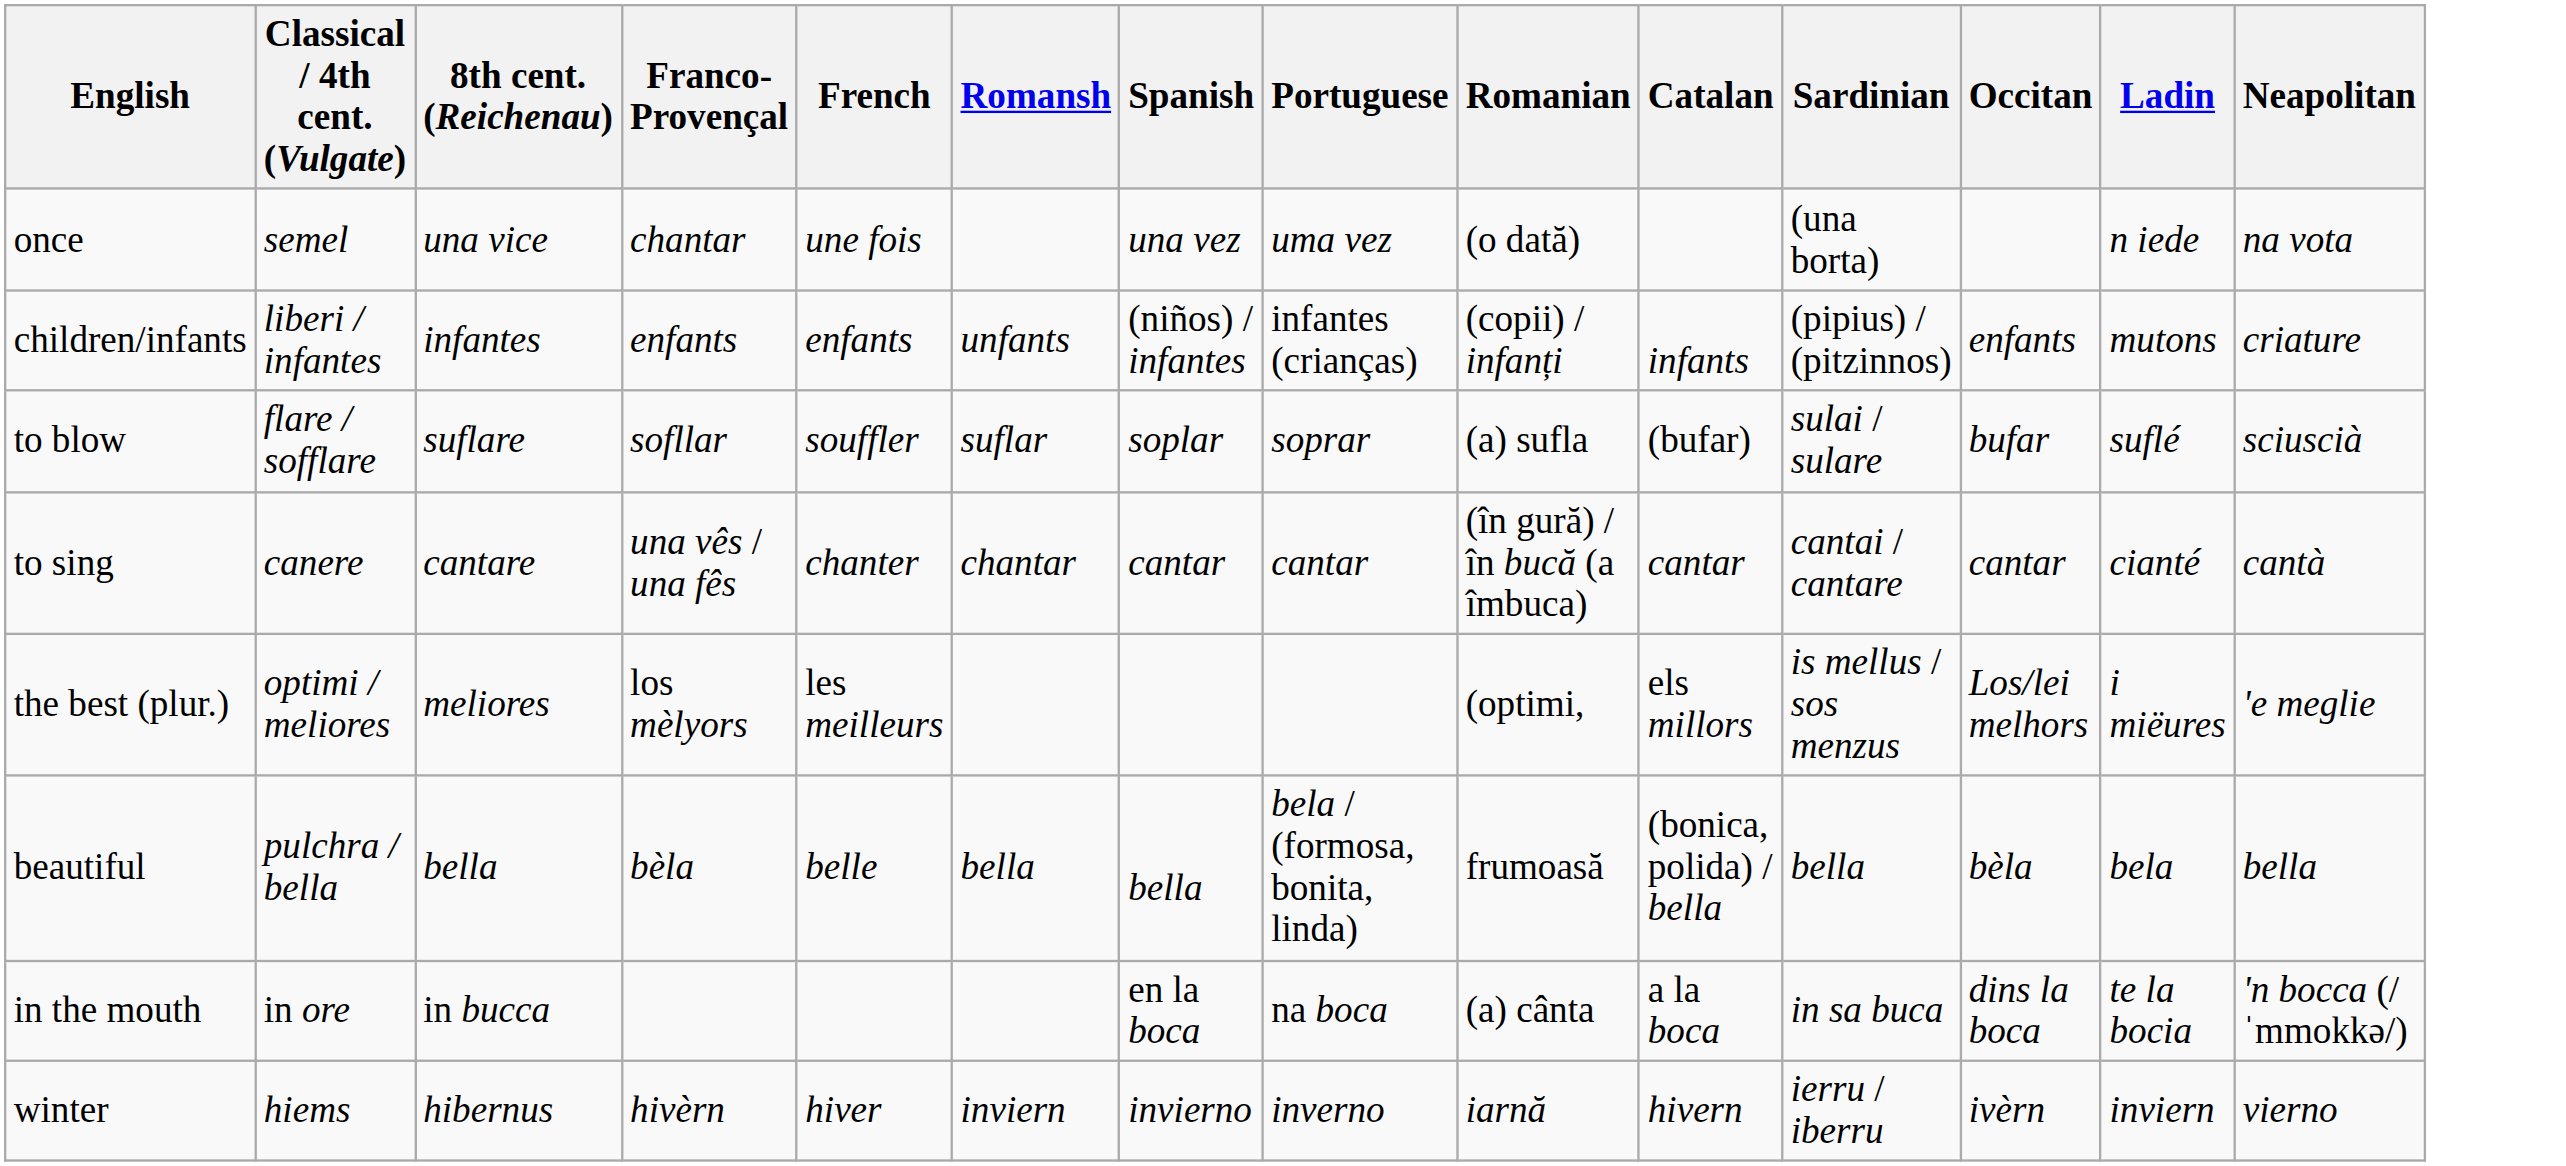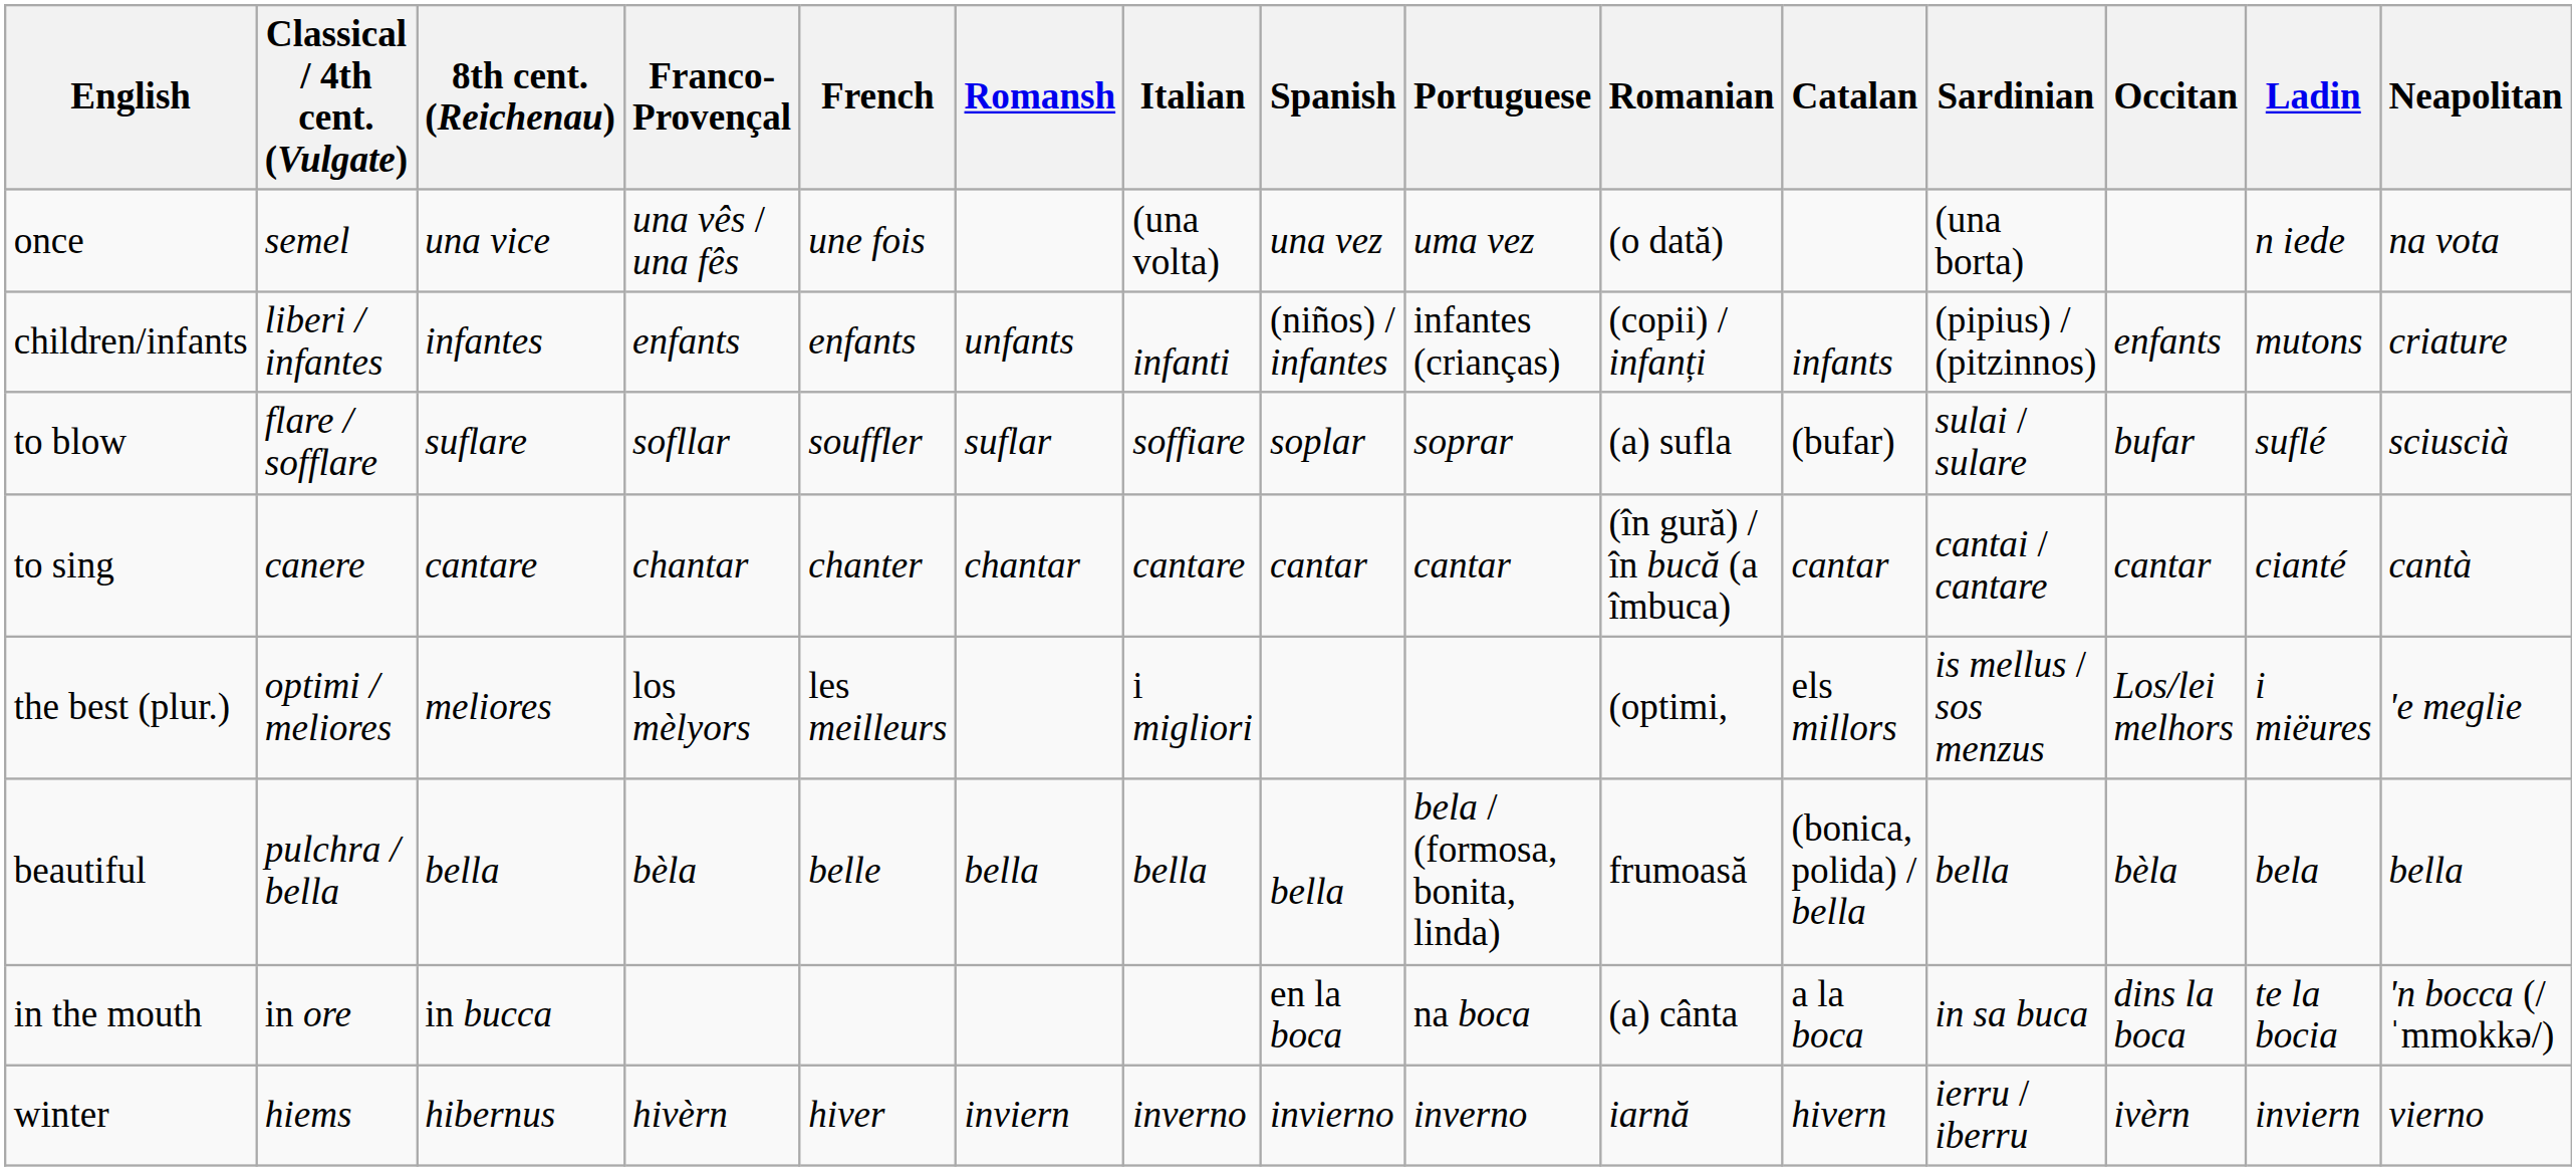 <table class="wikitable">
 <tr>
 <th>English</th>
 <th>Classical / 4th cent. <br>(<em>Vulgate</em>)</th>
 <th>8th cent. <br>(<em>Reichenau</em>)</th>
 <th>Franco-Provençal</th>
 <th>French</th>
 <th><a href='#'>Romansh</a></th>
+<th>Italian</th>
 <th>Spanish</th>
 <th>Portuguese</th>
 <th>Romanian</th>
 <th>Catalan</th>
 <th>Sardinian</th>
 <th>Occitan</th>
 <th><a href='#'>Ladin</a></th>
 <th>Neapolitan</th>
 </tr>
 <tr>
 <td>once</td>
 <td><em>semel</em></td>
 <td><em>una vice</em></td>
-<td><em>chantar</em></td>
+<td><em>una vês</em> / <em>una fês</em></td>
 <td><em>une fois</em></td>
 <td></td>
+<td>(una volta)</td>
 <td><em>una vez</em></td>
 <td><em>uma vez</em></td>
 <td>(o dată)</td>
 <td><br></td>
 <td>(una borta)</td>
 <td><br></td>
 <td><em>n iede</em></td>
 <td><em>na vota</em></td>
 </tr>
 <tr>
 <td>children/infants</td>
 <td><em>liberi / infantes</em></td>
 <td><em>infantes</em></td>
 <td><em>enfants</em></td>
 <td><em>enfants</em></td>
 <td><em>unfants</em></td>
+<td><br><em>infanti</em></td>
 <td>(niños) /<br><em>infantes</em></td>
 <td>infantes (crianças)</td>
 <td>(copii) / <em>infanți</em></td>
 <td><br> <em>infants</em></td>
 <td>(pipius) / (pitzinnos)</td>
 <td><em>enfants</em></td>
 <td><em>mutons</em></td>
 <td><em>criature</em></td>
 </tr>
 <tr>
 <td>to blow</td>
 <td><em>flare / sofflare</em></td>
 <td><em>suflare</em></td>
 <td><em>sofllar</em></td>
 <td><em>souffler</em></td>
 <td><em>suflar</em></td>
+<td><em>soffiare</em></td>
 <td><em>soplar</em></td>
 <td><em>soprar</em></td>
 <td>(a) sufla</td>
 <td>(bufar)</td>
 <td><em>sulai</em> / <em>sulare</em></td>
 <td><em>bufar</em></td>
 <td><em>suflé</em></td>
 <td><em>sciuscià</em></td>
 </tr>
 <tr>
 <td>to sing</td>
 <td><em>canere</em></td>
 <td><em>cantare</em></td>
-<td><em>una vês</em> / <em>una fês</em></td>
+<td><em>chantar</em></td>
 <td><em>chanter</em></td>
 <td><em>chantar</em></td>
+<td><em>cantare</em></td>
 <td><em>cantar</em></td>
 <td><em>cantar</em></td>
 <td>(în gură) / în <em>bucă</em> (a îmbuca)</td>
 <td><em>cantar</em></td>
 <td><em>cantai</em> / <em>cantare</em></td>
 <td><em>cantar</em></td>
 <td><em>cianté</em></td>
 <td><em>cantà</em></td>
 </tr>
 <tr>
 <td>the best (plur.)</td>
 <td><em>optimi / meliores</em></td>
 <td><em>meliores</em></td>
 <td>los <em>mèlyors</em></td>
 <td>les <em>meilleurs</em></td>
 <td></td>
+<td>i <em>migliori</em></td>
 <td></td>
 <td></td>
 <td>(optimi, <br></td>
 <td>els <em>millors</em></td>
 <td><em>is mellus</em> / <em>sos menzus</em></td>
 <td><em>Los/lei melhors</em></td>
 <td><em>i miëures</em></td>
 <td><em>'e meglie</em></td>
 </tr>
 <tr>
 <td>beautiful</td>
 <td><em>pulchra / bella</em></td>
 <td><em>bella</em></td>
 <td><em>bèla</em></td>
 <td><em>belle</em></td>
 <td><em>bella</em></td>
+<td><em>bella</em></td>
 <td><br><em>bella</em></td>
 <td><em>bela</em> /<br> (formosa, bonita, linda)</td>
 <td>frumoasă</td>
 <td>(bonica, polida) /<br><em>bella</em></td>
 <td><em>bella</em></td>
 <td><em>bèla</em></td>
 <td><em>bela</em></td>
 <td><em>bella</em></td>
 </tr>
 <tr>
 <td>in the mouth</td>
 <td>in <em>ore</em></td>
 <td>in <em>bucca</em></td>
+<td></td>
 <td></td>
 <td></td>
 <td></td>
 <td>en la <em>boca</em></td>
 <td>na <em>boca</em></td>
 <td>(a) cânta</td>
 <td>a la <em>boca</em></td>
 <td><em>in sa buca</em></td>
 <td><em>dins la boca</em></td>
 <td><em>te la bocia</em></td>
 <td><em>'n bocca</em> (/ˈmmokkə/)</td>
 </tr>
 <tr>
 <td>winter</td>
 <td><em>hiems</em></td>
 <td><em>hibernus</em></td>
 <td><em>hivèrn</em></td>
 <td><em>hiver</em></td>
 <td><em>inviern</em></td>
+<td><em>inverno</em></td>
 <td><em>invierno</em></td>
 <td><em>inverno</em></td>
 <td><em>iarnă</em></td>
 <td><em>hivern</em></td>
 <td><em>ierru</em> / <em>iberru</em></td>
 <td><em>ivèrn</em></td>
 <td><em>inviern</em></td>
 <td><em>vierno</em></td>
 </tr>
 </table>
